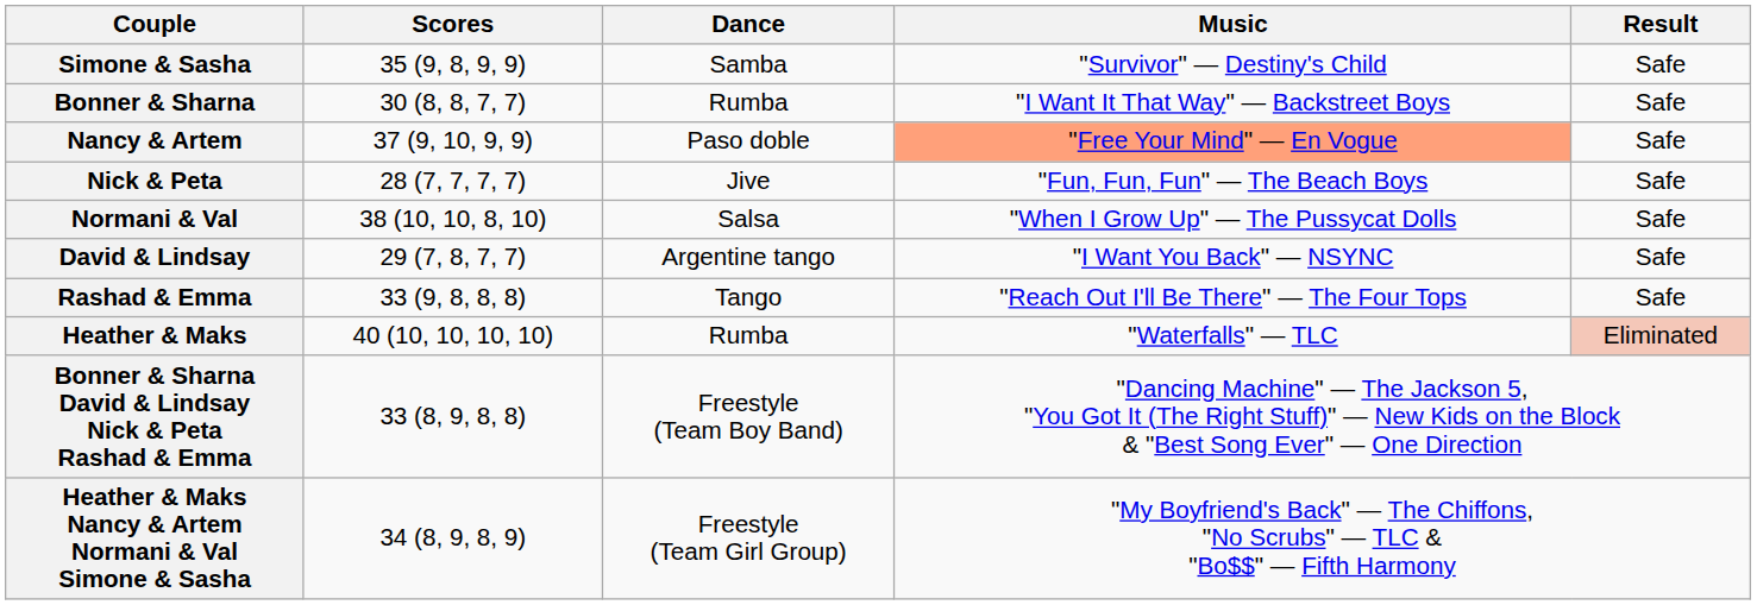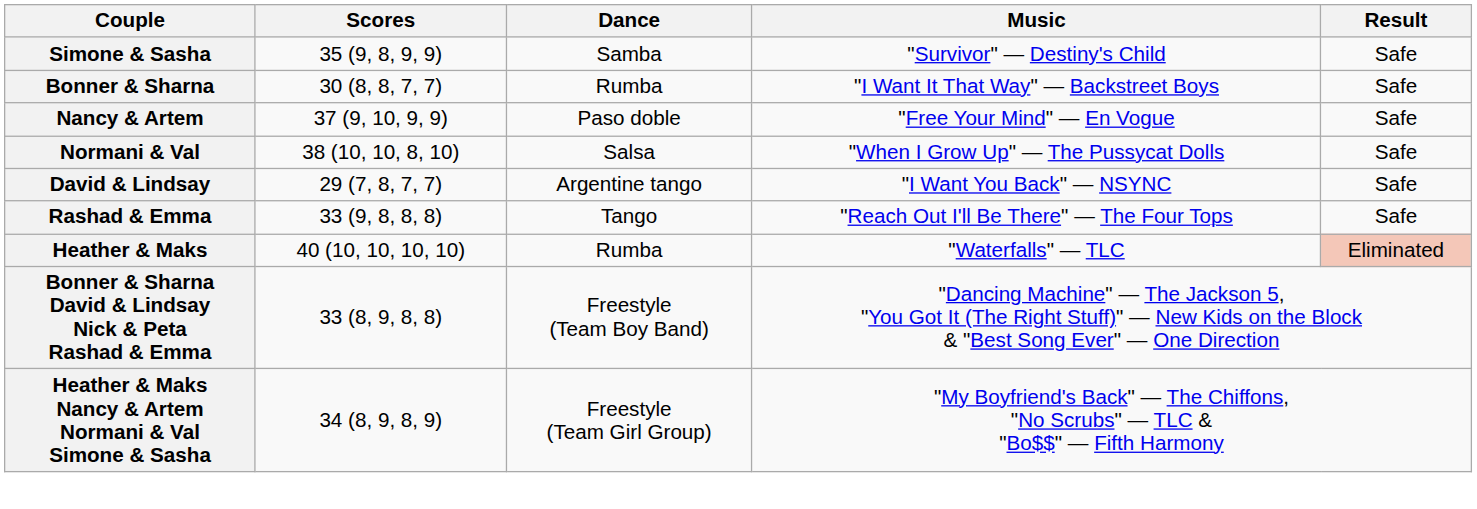 <table class="wikitable sortable" style="text-align:center; width:90%">
 <tr>
 <th scope="col">Couple</th>
 <th scope="col">Scores</th>
 <th scope="col" class="unsortable">Dance</th>
 <th scope="col" class="unsortable">Music</th>
 <th scope="col" class="unsortable">Result</th>
 </tr>
 <tr>
 <th scope="row">Simone & Sasha</th>
 <td>35 (9, 8, 9, 9)</td>
 <td>Samba</td>
 <td>"<a href='#'>Survivor</a>" — <a href='#'>Destiny's Child</a></td>
 <td>Safe</td>
 </tr>
 <tr>
 <th scope="row">Bonner & Sharna</th>
 <td>30 (8, 8, 7, 7)</td>
 <td>Rumba</td>
 <td>"<a href='#'>I Want It That Way</a>" — <a href='#'>Backstreet Boys</a></td>
 <td>Safe</td>
 </tr>
 <tr>
 <th scope="row">Nancy & Artem</th>
 <td>37 (9, 10, 9, 9)</td>
 <td>Paso doble</td>
-<td style="background: lightsalmon;">"<a href='#'>Free Your Mind</a>" — <a href='#'>En Vogue</a></td>
-<td>Safe</td>
-</tr>
-<tr>
-<th scope="row">Nick & Peta</th>
-<td>28 (7, 7, 7, 7)</td>
-<td>Jive</td>
-<td>"<a href='#'>Fun, Fun, Fun</a>" — <a href='#'>The Beach Boys</a></td>
+<td>"<a href='#'>Free Your Mind</a>" — <a href='#'>En Vogue</a></td>
 <td>Safe</td>
 </tr>
 <tr>
 <th scope="row">Normani & Val</th>
 <td>38 (10, 10, 8, 10)</td>
 <td>Salsa</td>
 <td>"<a href='#'>When I Grow Up</a>" — <a href='#'>The Pussycat Dolls</a></td>
 <td>Safe</td>
 </tr>
 <tr>
 <th scope="row">David & Lindsay</th>
 <td>29 (7, 8, 7, 7)</td>
 <td>Argentine tango</td>
 <td>"<a href='#'>I Want You Back</a>" — <a href='#'>NSYNC</a></td>
 <td>Safe</td>
 </tr>
 <tr>
 <th scope="row">Rashad & Emma</th>
 <td>33  (9, 8, 8, 8)</td>
 <td>Tango</td>
 <td>"<a href='#'>Reach Out I'll Be There</a>" — <a href='#'>The Four Tops</a></td>
 <td>Safe</td>
 </tr>
 <tr>
 <th scope="row">Heather & Maks</th>
 <td>40 (10, 10, 10, 10)</td>
 <td>Rumba</td>
 <td>"<a href='#'>Waterfalls</a>" — <a href='#'>TLC</a></td>
 <td bgcolor=f4c7b8>Eliminated</td>
 </tr>
 <tr>
 <th scope="row">Bonner & Sharna<br>David & Lindsay<br>Nick & Peta<br>Rashad & Emma</th>
 <td>33 (8, 9, 8, 8)</td>
 <td>Freestyle<br>(Team Boy Band)</td>
 <td colspan=2>"<a href='#'>Dancing Machine</a>" — <a href='#'>The Jackson 5</a>,<br>"<a href='#'>You Got It (The Right Stuff)</a>" — <a href='#'>New Kids on the Block</a><br>& "<a href='#'>Best Song Ever</a>" — <a href='#'>One Direction</a></td>
 </tr>
 <tr>
 <th scope="row">Heather & Maks<br>Nancy & Artem<br>Normani & Val<br>Simone & Sasha</th>
 <td>34 (8, 9, 8, 9)</td>
 <td>Freestyle<br>(Team Girl Group)</td>
 <td colspan=2>"<a href='#'>My Boyfriend's Back</a>" — <a href='#'>The Chiffons</a>,<br>"<a href='#'>No Scrubs</a>" — <a href='#'>TLC</a> &<br>"<a href='#'>Bo$$</a>" — <a href='#'>Fifth Harmony</a></td>
 </tr>
 </table>
